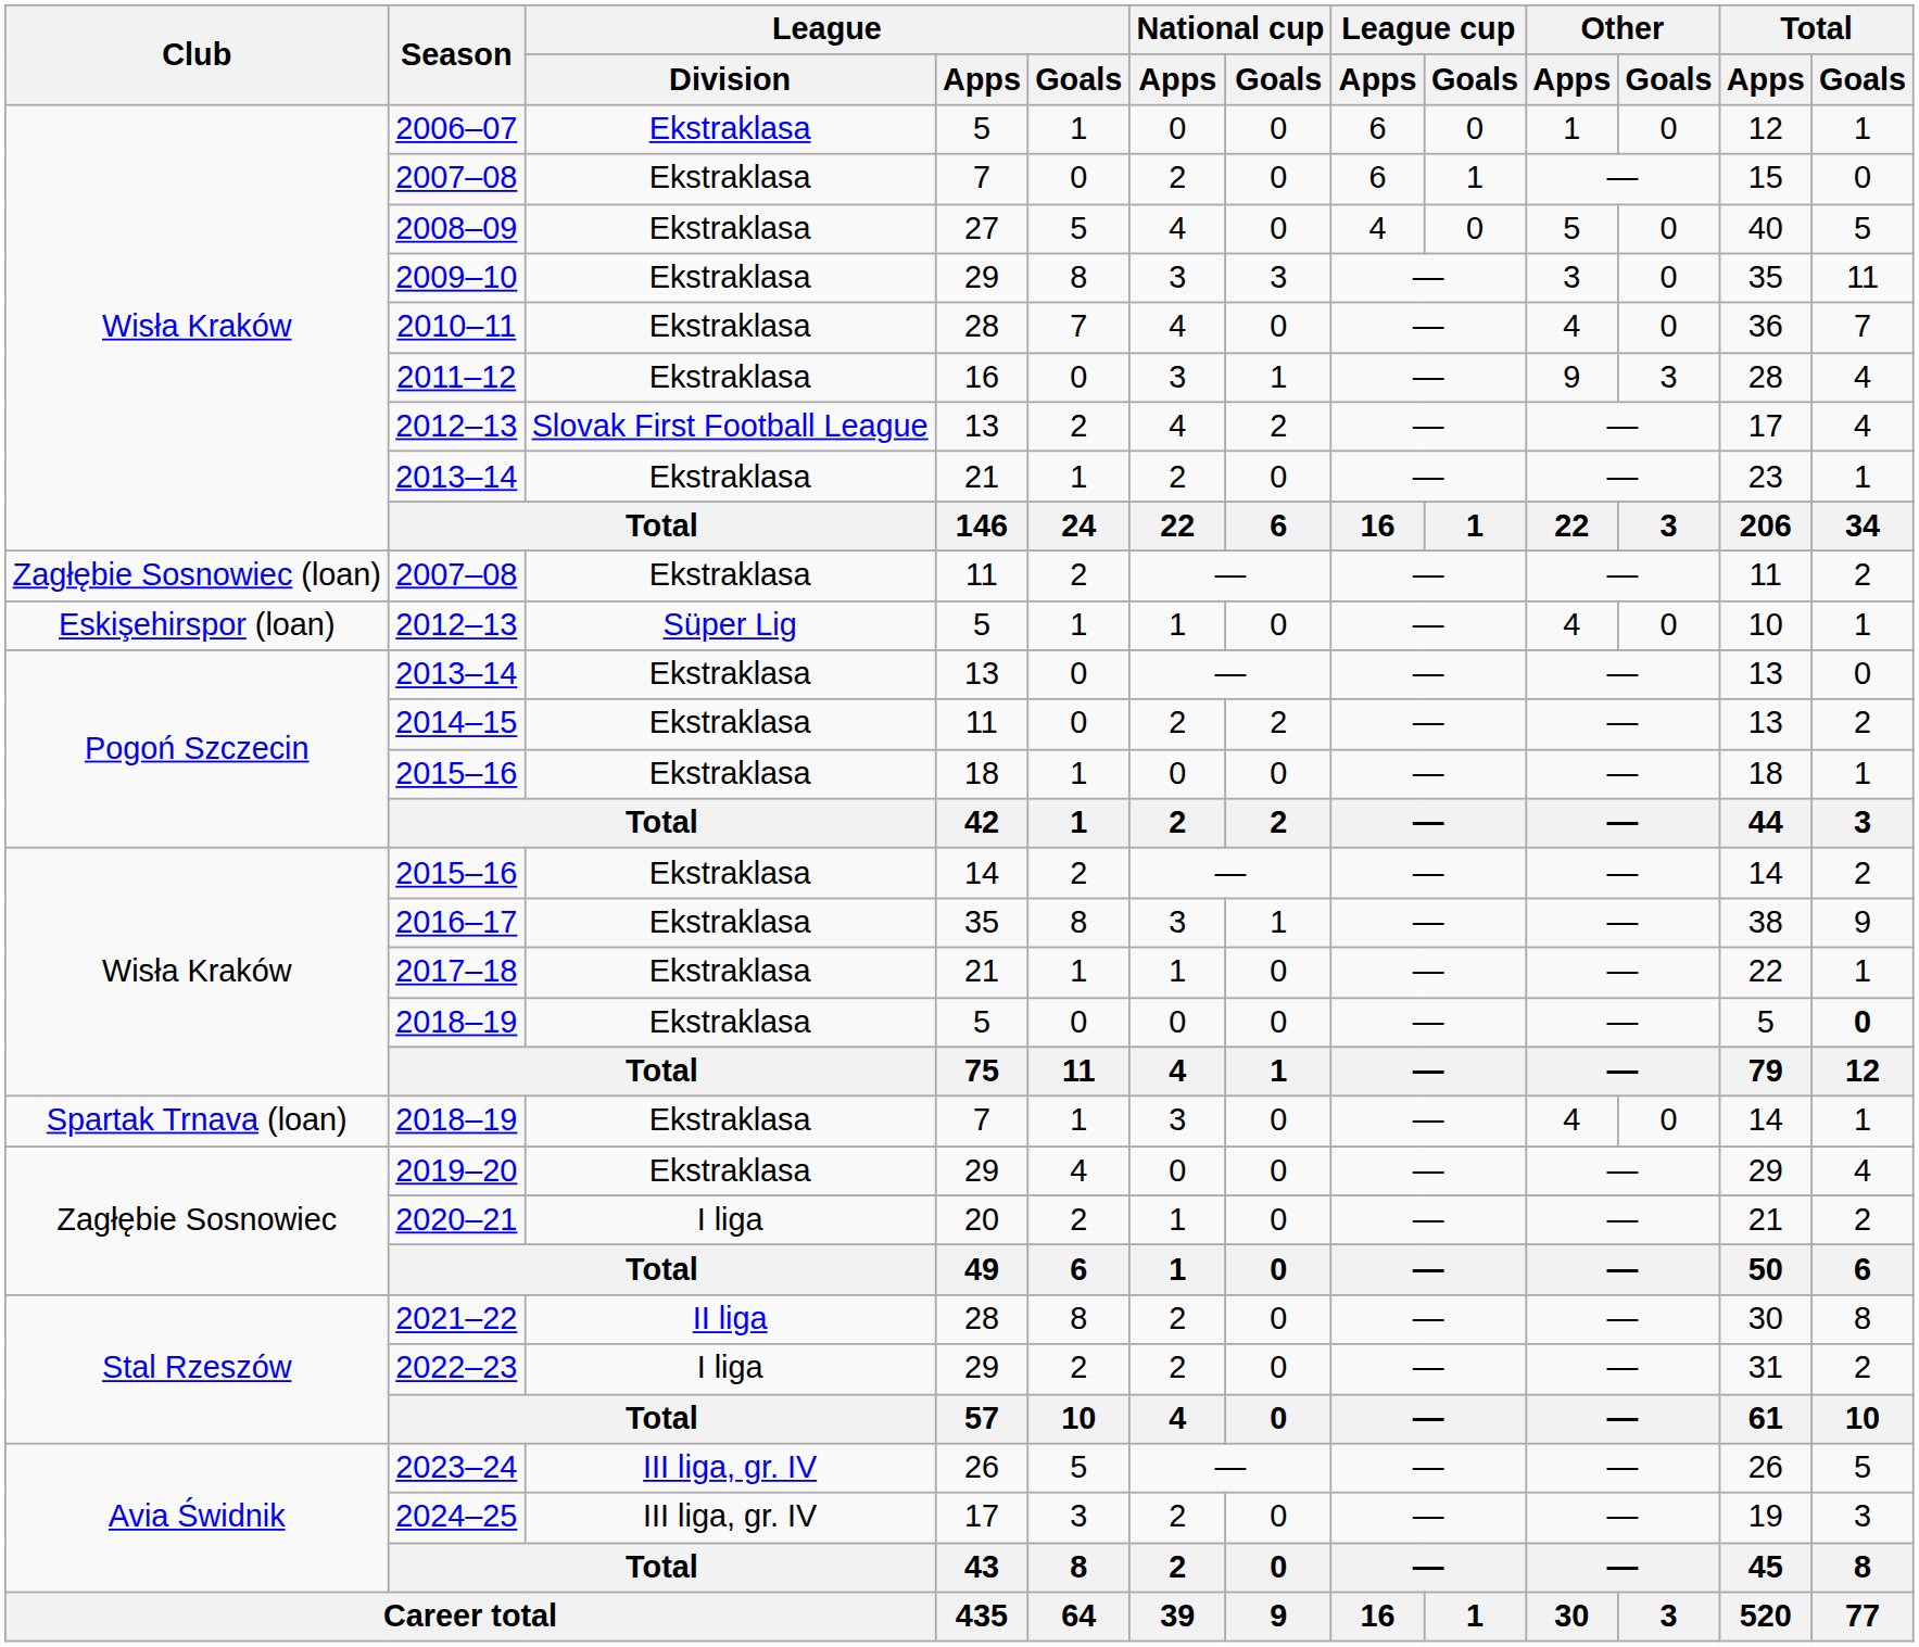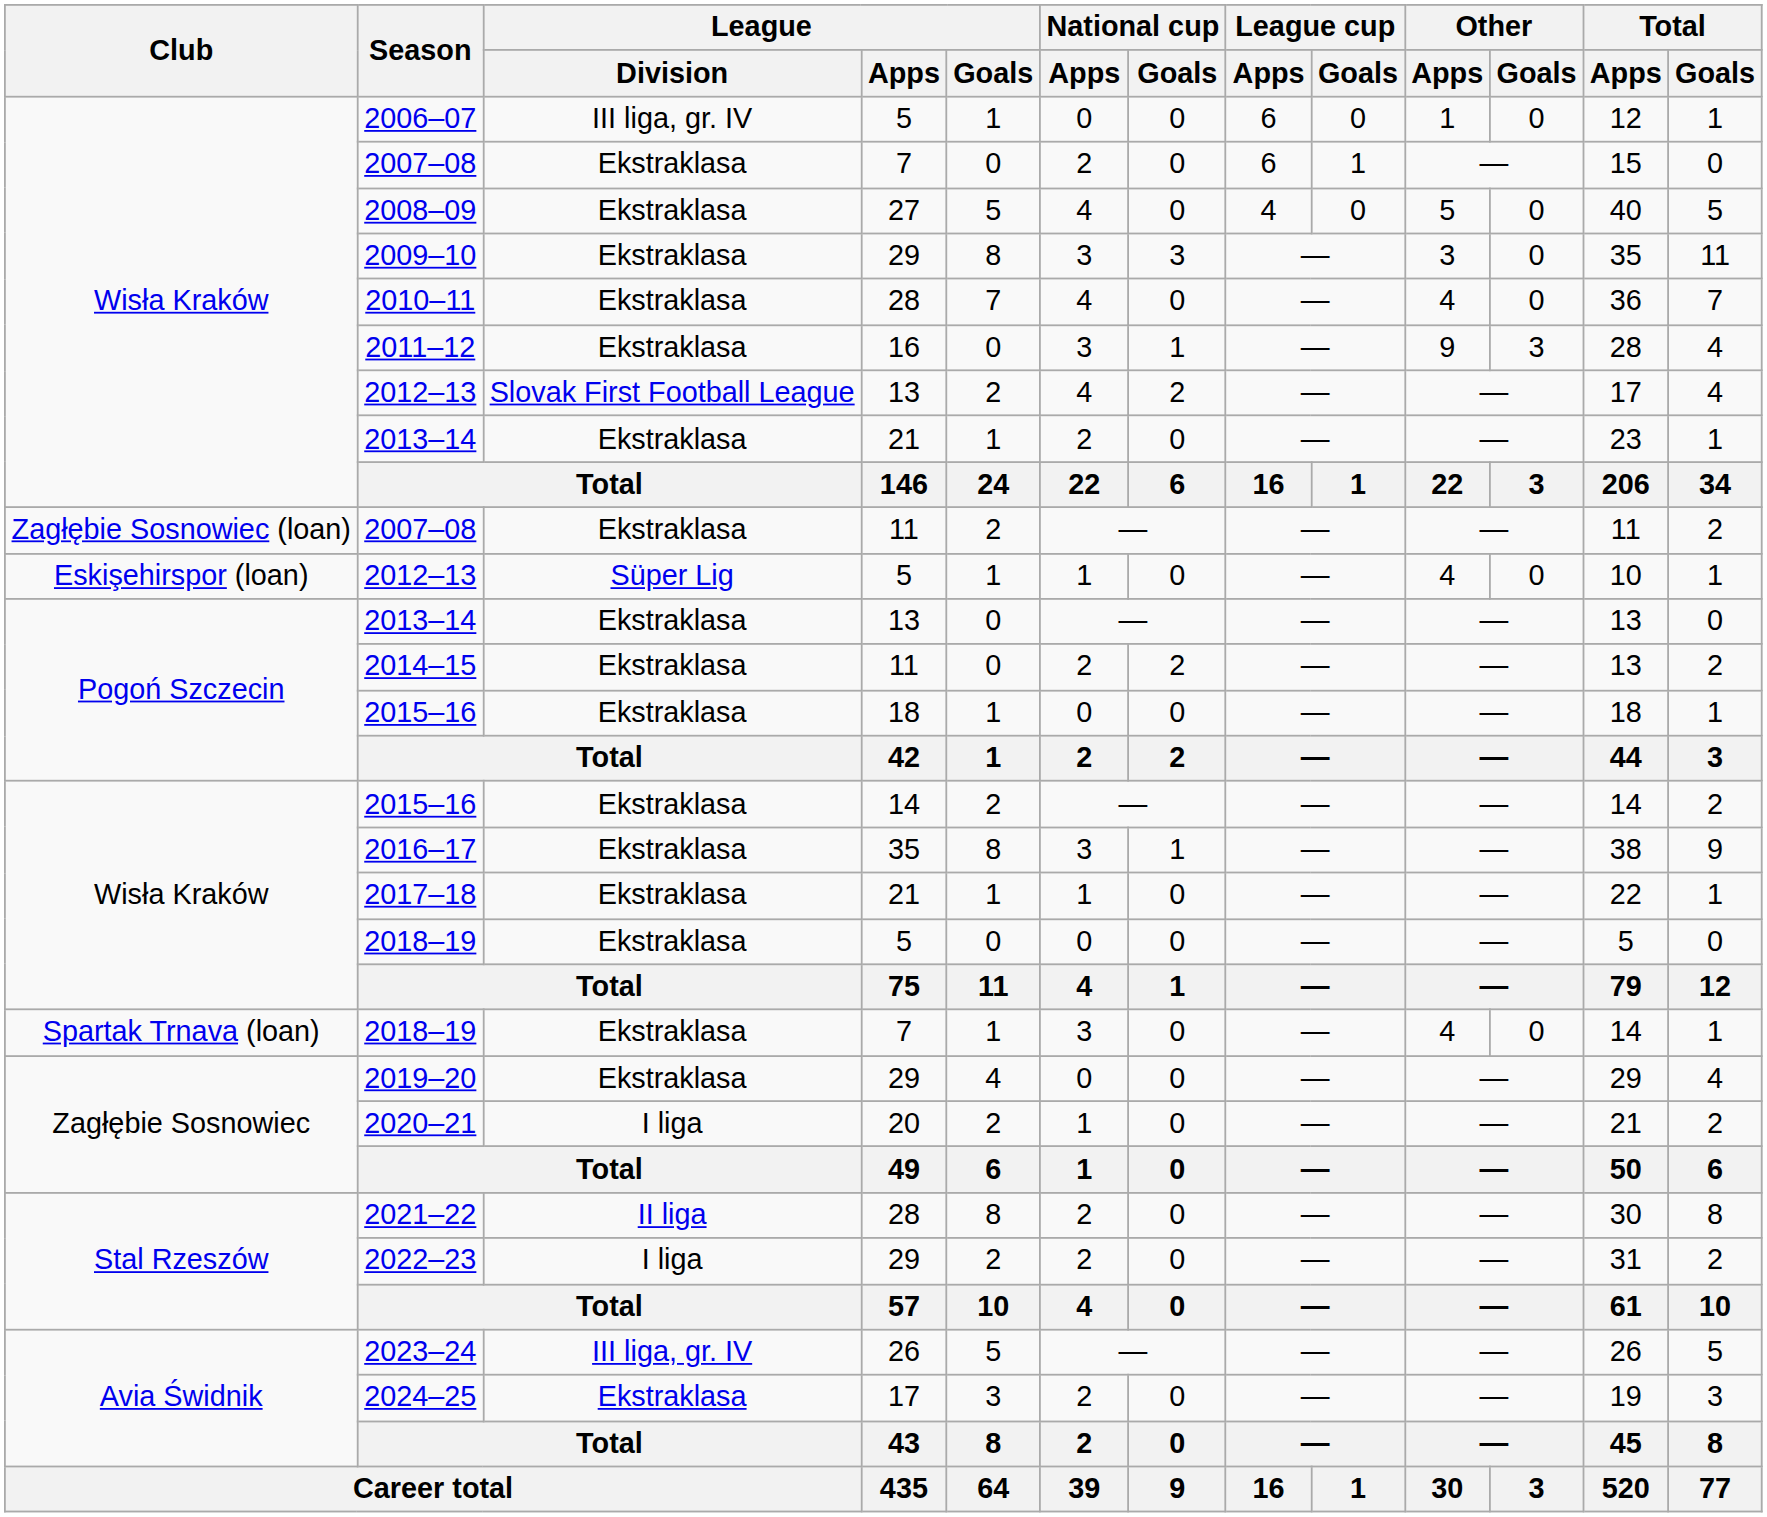 <table class="wikitable" style="text-align:center">
 <tr>
 <th rowspan="2">Club</th>
 <th rowspan="2">Season</th>
 <th colspan="3">League</th>
 <th colspan="2">National cup</th>
 <th colspan="2">League cup</th>
 <th colspan="2">Other</th>
 <th colspan="2">Total</th>
 </tr>
 <tr>
 <th>Division</th>
 <th>Apps</th>
 <th>Goals</th>
 <th>Apps</th>
 <th>Goals</th>
 <th>Apps</th>
 <th>Goals</th>
 <th>Apps</th>
 <th>Goals</th>
 <th>Apps</th>
 <th>Goals</th>
 </tr>
 <tr>
 <td rowspan="9"><a href='#'>Wisła Kraków</a></td>
 <td><a href='#'>2006–07</a></td>
-<td><a href='#'>Ekstraklasa</a></td>
+<td>III liga, gr. IV</td>
 <td>5</td>
 <td>1</td>
 <td>0</td>
 <td>0</td>
 <td>6</td>
 <td>0</td>
 <td>1</td>
 <td>0</td>
 <td>12</td>
 <td>1</td>
 </tr>
 <tr>
 <td><a href='#'>2007–08</a></td>
 <td>Ekstraklasa</td>
 <td>7</td>
 <td>0</td>
 <td>2</td>
 <td>0</td>
 <td>6</td>
 <td>1</td>
 <td colspan="2">—</td>
 <td>15</td>
 <td>0</td>
 </tr>
 <tr>
 <td><a href='#'>2008–09</a></td>
 <td>Ekstraklasa</td>
 <td>27</td>
 <td>5</td>
 <td>4</td>
 <td>0</td>
 <td>4</td>
 <td>0</td>
 <td>5</td>
 <td>0</td>
 <td>40</td>
 <td>5</td>
 </tr>
 <tr>
 <td><a href='#'>2009–10</a></td>
 <td>Ekstraklasa</td>
 <td>29</td>
 <td>8</td>
 <td>3</td>
 <td>3</td>
 <td colspan="2">—</td>
 <td>3</td>
 <td>0</td>
 <td>35</td>
 <td>11</td>
 </tr>
 <tr>
 <td><a href='#'>2010–11</a></td>
 <td>Ekstraklasa</td>
 <td>28</td>
 <td>7</td>
 <td>4</td>
 <td>0</td>
 <td colspan="2">—</td>
 <td>4</td>
 <td>0</td>
 <td>36</td>
 <td>7</td>
 </tr>
 <tr>
 <td><a href='#'>2011–12</a></td>
 <td>Ekstraklasa</td>
 <td>16</td>
 <td>0</td>
 <td>3</td>
 <td>1</td>
 <td colspan="2">—</td>
 <td>9</td>
 <td>3</td>
 <td>28</td>
 <td>4</td>
 </tr>
 <tr>
 <td><a href='#'>2012–13</a></td>
 <td><a href='#'>Slovak First Football League</a></td>
 <td>13</td>
 <td>2</td>
 <td>4</td>
 <td>2</td>
 <td colspan="2">—</td>
 <td colspan="2">—</td>
 <td>17</td>
 <td>4</td>
 </tr>
 <tr>
 <td><a href='#'>2013–14</a></td>
 <td>Ekstraklasa</td>
 <td>21</td>
 <td>1</td>
 <td>2</td>
 <td>0</td>
 <td colspan="2">—</td>
 <td colspan="2">—</td>
 <td>23</td>
 <td>1</td>
 </tr>
 <tr>
 <th colspan="2">Total</th>
 <th>146</th>
 <th>24</th>
 <th>22</th>
 <th>6</th>
 <th>16</th>
 <th>1</th>
 <th>22</th>
 <th>3</th>
 <th>206</th>
 <th>34</th>
 </tr>
 <tr>
 <td><a href='#'>Zagłębie Sosnowiec</a> (loan)</td>
 <td><a href='#'>2007–08</a></td>
 <td>Ekstraklasa</td>
 <td>11</td>
 <td>2</td>
 <td colspan="2">—</td>
 <td colspan="2">—</td>
 <td colspan="2">—</td>
 <td>11</td>
 <td>2</td>
 </tr>
 <tr>
 <td><a href='#'>Eskişehirspor</a> (loan)</td>
 <td><a href='#'>2012–13</a></td>
 <td><a href='#'>Süper Lig</a></td>
 <td>5</td>
 <td>1</td>
 <td>1</td>
 <td>0</td>
 <td colspan="2">—</td>
 <td>4</td>
 <td>0</td>
 <td>10</td>
 <td>1</td>
 </tr>
 <tr>
 <td rowspan="4"><a href='#'>Pogoń Szczecin</a></td>
 <td><a href='#'>2013–14</a></td>
 <td>Ekstraklasa</td>
 <td>13</td>
 <td>0</td>
 <td colspan="2">—</td>
 <td colspan="2">—</td>
 <td colspan="2">—</td>
 <td>13</td>
 <td>0</td>
 </tr>
 <tr>
 <td><a href='#'>2014–15</a></td>
 <td>Ekstraklasa</td>
 <td>11</td>
 <td>0</td>
 <td>2</td>
 <td>2</td>
 <td colspan="2">—</td>
 <td colspan="2">—</td>
 <td>13</td>
 <td>2</td>
 </tr>
 <tr>
 <td><a href='#'>2015–16</a></td>
 <td>Ekstraklasa</td>
 <td>18</td>
 <td>1</td>
 <td>0</td>
 <td>0</td>
 <td colspan="2">—</td>
 <td colspan="2">—</td>
 <td>18</td>
 <td>1</td>
 </tr>
 <tr>
 <th colspan="2">Total</th>
 <th>42</th>
 <th>1</th>
 <th>2</th>
 <th>2</th>
 <th colspan="2">—</th>
 <th colspan="2">—</th>
 <th>44</th>
 <th>3</th>
 </tr>
 <tr>
 <td rowspan="5">Wisła Kraków</td>
 <td><a href='#'>2015–16</a></td>
 <td>Ekstraklasa</td>
 <td>14</td>
 <td>2</td>
 <td colspan="2">—</td>
 <td colspan="2">—</td>
 <td colspan="2">—</td>
 <td>14</td>
 <td>2</td>
 </tr>
 <tr>
 <td><a href='#'>2016–17</a></td>
 <td>Ekstraklasa</td>
 <td>35</td>
 <td>8</td>
 <td>3</td>
 <td>1</td>
 <td colspan="2">—</td>
 <td colspan="2">—</td>
 <td>38</td>
 <td>9</td>
 </tr>
 <tr>
 <td><a href='#'>2017–18</a></td>
 <td>Ekstraklasa</td>
 <td>21</td>
 <td>1</td>
 <td>1</td>
 <td>0</td>
 <td colspan="2">—</td>
 <td colspan="2">—</td>
 <td>22</td>
 <td>1</td>
 </tr>
 <tr>
 <td><a href='#'>2018–19</a></td>
 <td>Ekstraklasa</td>
 <td>5</td>
 <td>0</td>
 <td>0</td>
 <td>0</td>
 <td colspan="2">—</td>
 <td colspan="2">—</td>
 <td>5</td>
-<td><strong>0</strong></td>
+<td>0</td>
 </tr>
 <tr>
 <th colspan="2">Total</th>
 <th>75</th>
 <th>11</th>
 <th>4</th>
 <th>1</th>
 <th colspan="2">—</th>
 <th colspan="2">—</th>
 <th>79</th>
 <th>12</th>
 </tr>
 <tr>
 <td><a href='#'>Spartak Trnava</a> (loan)</td>
 <td><a href='#'>2018–19</a></td>
 <td>Ekstraklasa</td>
 <td>7</td>
 <td>1</td>
 <td>3</td>
 <td>0</td>
 <td colspan="2">—</td>
 <td>4</td>
 <td>0</td>
 <td>14</td>
 <td>1</td>
 </tr>
 <tr>
 <td rowspan="3">Zagłębie Sosnowiec</td>
 <td><a href='#'>2019–20</a></td>
 <td>Ekstraklasa</td>
 <td>29</td>
 <td>4</td>
 <td>0</td>
 <td>0</td>
 <td colspan="2">—</td>
 <td colspan="2">—</td>
 <td>29</td>
 <td>4</td>
 </tr>
 <tr>
 <td><a href='#'>2020–21</a></td>
 <td>I liga</td>
 <td>20</td>
 <td>2</td>
 <td>1</td>
 <td>0</td>
 <td colspan="2">—</td>
 <td colspan="2">—</td>
 <td>21</td>
 <td>2</td>
 </tr>
 <tr>
 <th colspan="2">Total</th>
 <th>49</th>
 <th>6</th>
 <th>1</th>
 <th>0</th>
 <th colspan="2">—</th>
 <th colspan="2">—</th>
 <th>50</th>
 <th>6</th>
 </tr>
 <tr>
 <td rowspan="3"><a href='#'>Stal Rzeszów</a></td>
 <td><a href='#'>2021–22</a></td>
 <td><a href='#'>II liga</a></td>
 <td>28</td>
 <td>8</td>
 <td>2</td>
 <td>0</td>
 <td colspan="2">—</td>
 <td colspan="2">—</td>
 <td>30</td>
 <td>8</td>
 </tr>
 <tr>
 <td><a href='#'>2022–23</a></td>
 <td>I liga</td>
 <td>29</td>
 <td>2</td>
 <td>2</td>
 <td>0</td>
 <td colspan="2">—</td>
 <td colspan="2">—</td>
 <td>31</td>
 <td>2</td>
 </tr>
 <tr>
 <th colspan="2">Total</th>
 <th>57</th>
 <th>10</th>
 <th>4</th>
 <th>0</th>
 <th colspan="2">—</th>
 <th colspan="2">—</th>
 <th>61</th>
 <th>10</th>
 </tr>
 <tr>
 <td rowspan="3"><a href='#'>Avia Świdnik</a></td>
 <td><a href='#'>2023–24</a></td>
 <td><a href='#'>III liga, gr. IV</a></td>
 <td>26</td>
 <td>5</td>
 <td colspan="2">—</td>
 <td colspan="2">—</td>
 <td colspan="2">—</td>
 <td>26</td>
 <td>5</td>
 </tr>
 <tr>
 <td><a href='#'>2024–25</a></td>
-<td>III liga, gr. IV</td>
+<td><a href='#'>Ekstraklasa</a></td>
 <td>17</td>
 <td>3</td>
 <td>2</td>
 <td>0</td>
 <td colspan="2">—</td>
 <td colspan="2">—</td>
 <td>19</td>
 <td>3</td>
 </tr>
 <tr>
 <th colspan="2">Total</th>
 <th>43</th>
 <th>8</th>
 <th>2</th>
 <th>0</th>
 <th colspan="2">—</th>
 <th colspan="2">—</th>
 <th>45</th>
 <th>8</th>
 </tr>
 <tr>
 <th colspan="3">Career total</th>
 <th>435</th>
 <th>64</th>
 <th>39</th>
 <th>9</th>
 <th>16</th>
 <th>1</th>
 <th>30</th>
 <th>3</th>
 <th>520</th>
 <th>77</th>
 </tr>
 </table>
